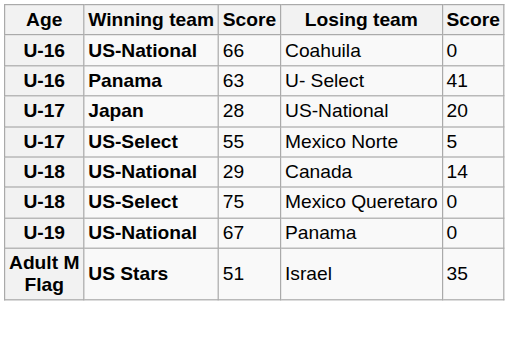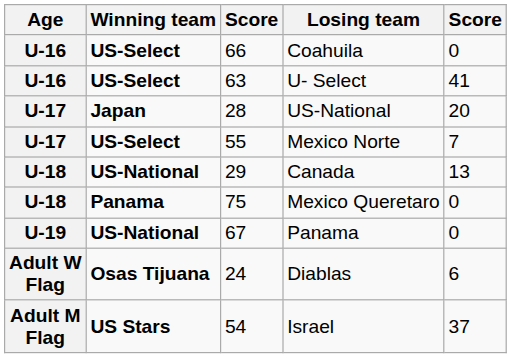 <table class="wikitable">
 <tr style="background:#efefef;">
 <th>Age</th>
 <th>Winning team</th>
 <th>Score</th>
 <th>Losing team</th>
 <th>Score</th>
 </tr>
 <tr>
 <th>U-16</th>
-<td><strong>US-National</strong></td>
+<td><strong>US-Select</strong></td>
 <td>66</td>
 <td>Coahuila</td>
 <td>0</td>
 </tr>
 <tr>
 <th>U-16</th>
-<td><strong>Panama</strong></td>
+<td><strong>US-Select</strong></td>
 <td>63</td>
 <td>U- Select</td>
 <td>41</td>
 </tr>
 <tr>
 <th>U-17</th>
 <td><strong>Japan</strong></td>
 <td>28</td>
 <td>US-National</td>
 <td>20</td>
 </tr>
 <tr>
 <th>U-17</th>
 <td><strong>US-Select</strong></td>
 <td>55</td>
 <td>Mexico Norte</td>
-<td>5</td>
+<td>7</td>
 </tr>
 <tr>
 <th>U-18</th>
 <td><strong>US-National</strong></td>
 <td>29</td>
 <td>Canada</td>
-<td>14</td>
+<td>13</td>
 </tr>
 <tr>
 <th>U-18</th>
-<td><strong>US-Select</strong></td>
+<td><strong>Panama</strong></td>
 <td>75</td>
 <td>Mexico Queretaro</td>
 <td>0</td>
 </tr>
 <tr>
 <th>U-19</th>
 <td><strong>US-National</strong></td>
 <td>67</td>
 <td>Panama</td>
 <td>0</td>
 </tr>
 <tr>
+<th>Adult W<br>Flag</th>
+<td><strong>Osas Tijuana</strong></td>
+<td>24</td>
+<td>Diablas</td>
+<td>6</td>
+</tr>
+<tr>
 <th>Adult M<br>Flag</th>
 <td><strong>US Stars</strong></td>
-<td>51</td>
+<td>54</td>
 <td>Israel</td>
-<td>35</td>
+<td>37</td>
 </tr>
 </table>
